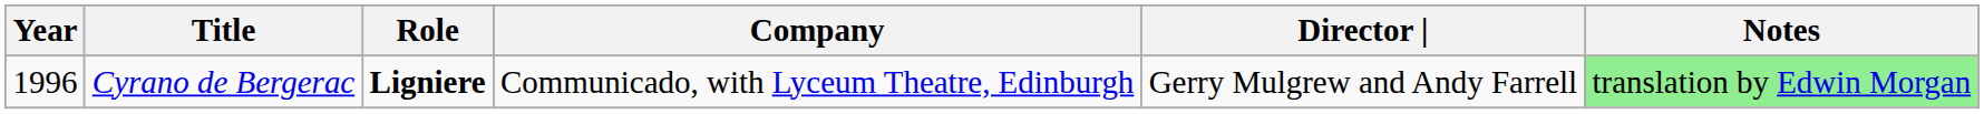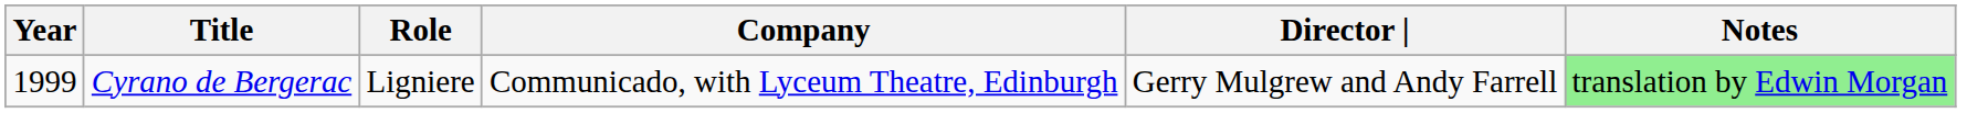 <table class="wikitable plain sortable">
 <tr>
 <th scope="col">Year</th>
 <th scope="col">Title</th>
 <th scope="col">Role</th>
 <th scope="col">Company</th>
 <th scope="col">Director |</th>
 <th scope="col" class="unsortable">Notes</th>
 </tr>
 <tr>
-<td>1996</td>
+<td>1999</td>
 <td><em><a href='#'>Cyrano de Bergerac</a></em></td>
-<td><strong>Ligniere</strong></td>
+<td>Ligniere</td>
 <td>Communicado, with <a href='#'>Lyceum Theatre, Edinburgh</a></td>
 <td>Gerry Mulgrew and Andy Farrell</td>
 <td style="background: lightgreen;">translation by <a href='#'>Edwin Morgan</a></td>
 </tr>
 </table>
